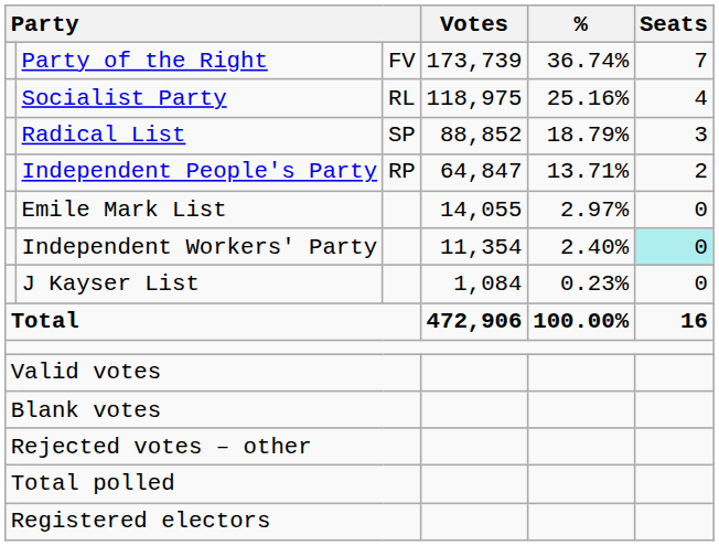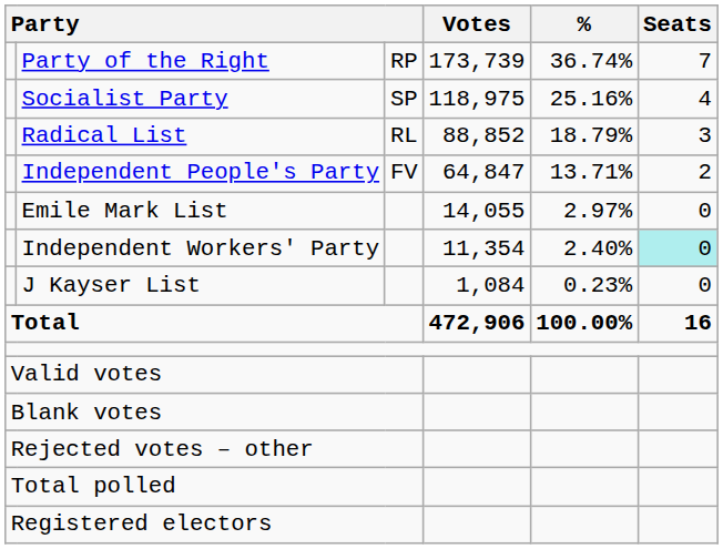 <table class="wikitable" border="1" style="text-align:right;">
 <tr>
 <th style="text-align:left;" valign=bottom colspan=3>Party</th>
 <th align=center valign=bottom width="50">Votes</th>
 <th align=center valign=bottom width="50">%</th>
 <th align=center>Seats</th>
 </tr>
 <tr>
 <td></td>
 <td align=left><a href='#'>Party of the Right</a></td>
-<td align=left>FV</td>
+<td align=left>RP</td>
 <td>173,739</td>
 <td>36.74%</td>
 <td>7</td>
 </tr>
 <tr>
 <td></td>
 <td align=left><a href='#'>Socialist Party</a></td>
-<td align=left>RL</td>
+<td align=left>SP</td>
 <td>118,975</td>
 <td>25.16%</td>
 <td>4</td>
 </tr>
 <tr>
 <td></td>
 <td align=left><a href='#'>Radical List</a></td>
-<td align=left>SP</td>
+<td align=left>RL</td>
 <td>88,852</td>
 <td>18.79%</td>
 <td>3</td>
 </tr>
 <tr>
 <td></td>
 <td align=left><a href='#'>Independent People's Party</a></td>
-<td align=left>RP</td>
+<td align=left>FV</td>
 <td>64,847</td>
 <td>13.71%</td>
 <td>2</td>
 </tr>
 <tr>
 <td></td>
 <td align=left>Emile Mark List</td>
 <td align=left></td>
 <td>14,055</td>
 <td>2.97%</td>
 <td>0</td>
 </tr>
 <tr>
 <td></td>
 <td align=left>Independent Workers' Party</td>
 <td align=left></td>
 <td>11,354</td>
 <td>2.40%</td>
 <td style="background: paleturquoise;">0</td>
 </tr>
 <tr>
 <td></td>
 <td align=left>J Kayser List</td>
 <td align=left></td>
 <td>1,084</td>
 <td>0.23%</td>
 <td>0</td>
 </tr>
 <tr style="font-weight:bold">
 <td align=left colspan=3>Total</td>
 <td>472,906</td>
 <td>100.00%</td>
 <td>16</td>
 </tr>
 <tr>
 <td colspan=6 height="2"></td>
 </tr>
 <tr>
 <td align=left colspan=3>Valid votes</td>
 <td></td>
 <td></td>
 <td></td>
 </tr>
 <tr>
 <td align=left colspan=3>Blank votes</td>
 <td></td>
 <td></td>
 <td></td>
 </tr>
 <tr>
 <td align=left colspan=3>Rejected votes – other</td>
 <td></td>
 <td></td>
 <td></td>
 </tr>
 <tr>
 <td align=left colspan=3>Total polled</td>
 <td></td>
 <td></td>
 <td></td>
 </tr>
 <tr>
 <td align=left colspan=3>Registered electors</td>
 <td></td>
 <td></td>
 <td></td>
 </tr>
 </table>
